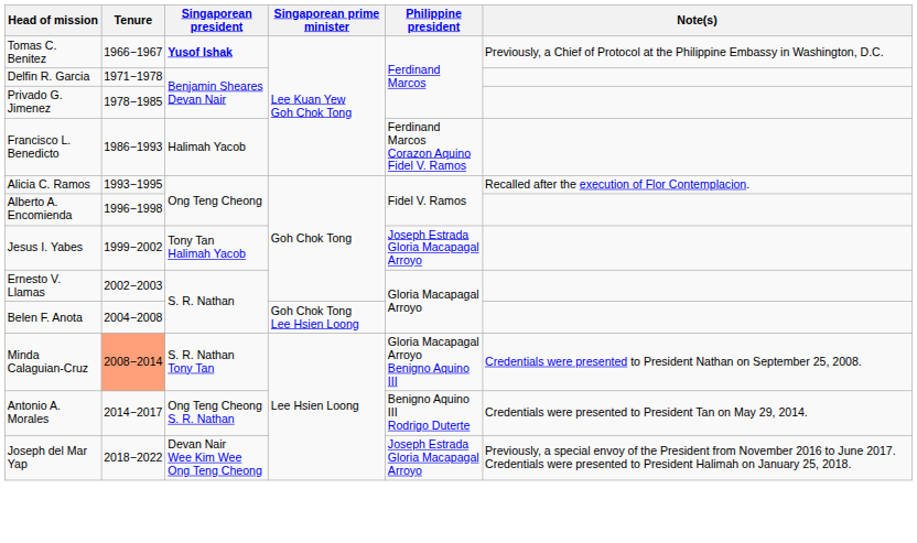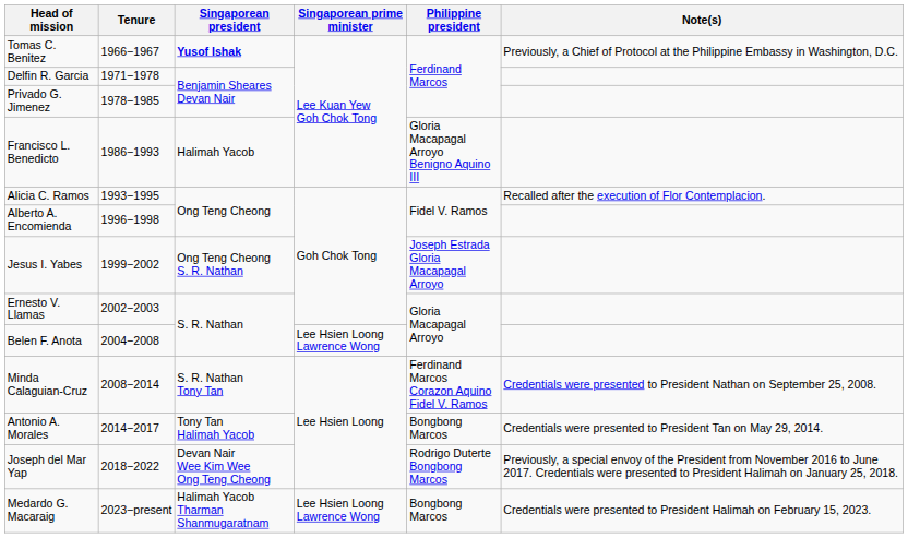 <table class=wikitable>
 <tr>
 <th>Head of mission</th>
 <th>Tenure</th>
 <th><a href='#'>Singaporean president</a></th>
 <th><a href='#'>Singaporean prime minister</a></th>
 <th><a href='#'>Philippine president</a></th>
 <th>Note(s)</th>
 </tr>
 <tr>
 <td>Tomas C. Benitez</td>
 <td>1966−1967</td>
 <td><strong><a href='#'>Yusof Ishak</a></strong></td>
 <td rowspan="4"><a href='#'>Lee Kuan Yew</a><br><a href='#'>Goh Chok Tong</a></td>
 <td rowspan="3"><a href='#'>Ferdinand Marcos</a></td>
 <td>Previously, a Chief of Protocol at the Philippine Embassy in Washington, D.C.</td>
 </tr>
 <tr>
 <td>Delfin R. Garcia</td>
 <td>1971−1978</td>
 <td rowspan="2"><a href='#'>Benjamin Sheares</a><br><a href='#'>Devan Nair</a></td>
 <td></td>
 </tr>
 <tr>
 <td>Privado G. Jimenez</td>
 <td>1978−1985</td>
 <td></td>
 </tr>
 <tr>
 <td>Francisco L. Benedicto</td>
 <td>1986−1993</td>
 <td>Halimah Yacob</td>
-<td>Ferdinand Marcos<br><a href='#'>Corazon Aquino</a><br><a href='#'>Fidel V. Ramos</a></td>
+<td>Gloria Macapagal Arroyo<br><a href='#'>Benigno Aquino III</a></td>
 <td></td>
 </tr>
 <tr>
 <td>Alicia C. Ramos</td>
 <td>1993−1995</td>
 <td rowspan="2">Ong Teng Cheong</td>
 <td rowspan="4">Goh Chok Tong</td>
 <td rowspan="2">Fidel V. Ramos</td>
 <td>Recalled after the <a href='#'>execution of Flor Contemplacion</a>.</td>
 </tr>
 <tr>
 <td>Alberto A. Encomienda</td>
 <td>1996−1998</td>
 <td></td>
 </tr>
 <tr>
 <td>Jesus I. Yabes</td>
 <td>1999−2002</td>
-<td>Tony Tan<br><a href='#'>Halimah Yacob</a></td>
+<td>Ong Teng Cheong<br><a href='#'>S. R. Nathan</a></td>
 <td><a href='#'>Joseph Estrada</a><br><a href='#'>Gloria Macapagal Arroyo</a></td>
 <td></td>
 </tr>
 <tr>
 <td>Ernesto V. Llamas</td>
 <td>2002−2003</td>
 <td rowspan="2">S. R. Nathan</td>
 <td rowspan="2">Gloria Macapagal Arroyo</td>
 <td></td>
 </tr>
 <tr>
 <td>Belen F. Anota</td>
 <td>2004−2008</td>
-<td>Goh Chok Tong<br><a href='#'>Lee Hsien Loong</a></td>
+<td>Lee Hsien Loong<br><a href='#'>Lawrence Wong</a></td>
 <td></td>
 </tr>
 <tr>
 <td>Minda Calaguian-Cruz</td>
-<td style="background: lightsalmon;">2008−2014</td>
+<td>2008−2014</td>
 <td>S. R. Nathan<br><a href='#'>Tony Tan</a></td>
 <td rowspan="3">Lee Hsien Loong</td>
-<td>Gloria Macapagal Arroyo<br><a href='#'>Benigno Aquino III</a></td>
+<td>Ferdinand Marcos<br><a href='#'>Corazon Aquino</a><br><a href='#'>Fidel V. Ramos</a></td>
 <td><a href='#'>Credentials were presented</a> to President Nathan on September 25, 2008.</td>
 </tr>
 <tr>
 <td>Antonio A. Morales</td>
 <td>2014−2017</td>
-<td>Ong Teng Cheong<br><a href='#'>S. R. Nathan</a></td>
-<td>Benigno Aquino III<br><a href='#'>Rodrigo Duterte</a></td>
+<td>Tony Tan<br><a href='#'>Halimah Yacob</a></td>
+<td>Bongbong Marcos</td>
 <td>Credentials were presented to President Tan on May 29, 2014.</td>
 </tr>
 <tr>
 <td>Joseph del Mar Yap</td>
 <td>2018−2022</td>
 <td>Devan Nair<br><a href='#'>Wee Kim Wee</a><br><a href='#'>Ong Teng Cheong</a></td>
-<td><a href='#'>Joseph Estrada</a><br><a href='#'>Gloria Macapagal Arroyo</a></td>
+<td>Rodrigo Duterte<br><a href='#'>Bongbong Marcos</a></td>
 <td>Previously, a special envoy of the President from November 2016 to June 2017. Credentials were presented to President Halimah on January 25, 2018.</td>
 </tr>
+<tr>
+<td>Medardo G. Macaraig</td>
+<td>2023−present</td>
+<td>Halimah Yacob<br><a href='#'>Tharman Shanmugaratnam</a></td>
+<td>Lee Hsien Loong<br><a href='#'>Lawrence Wong</a></td>
+<td>Bongbong Marcos</td>
+<td>Credentials were presented to President Halimah on February 15, 2023.</td>
+</tr>
 </table>
